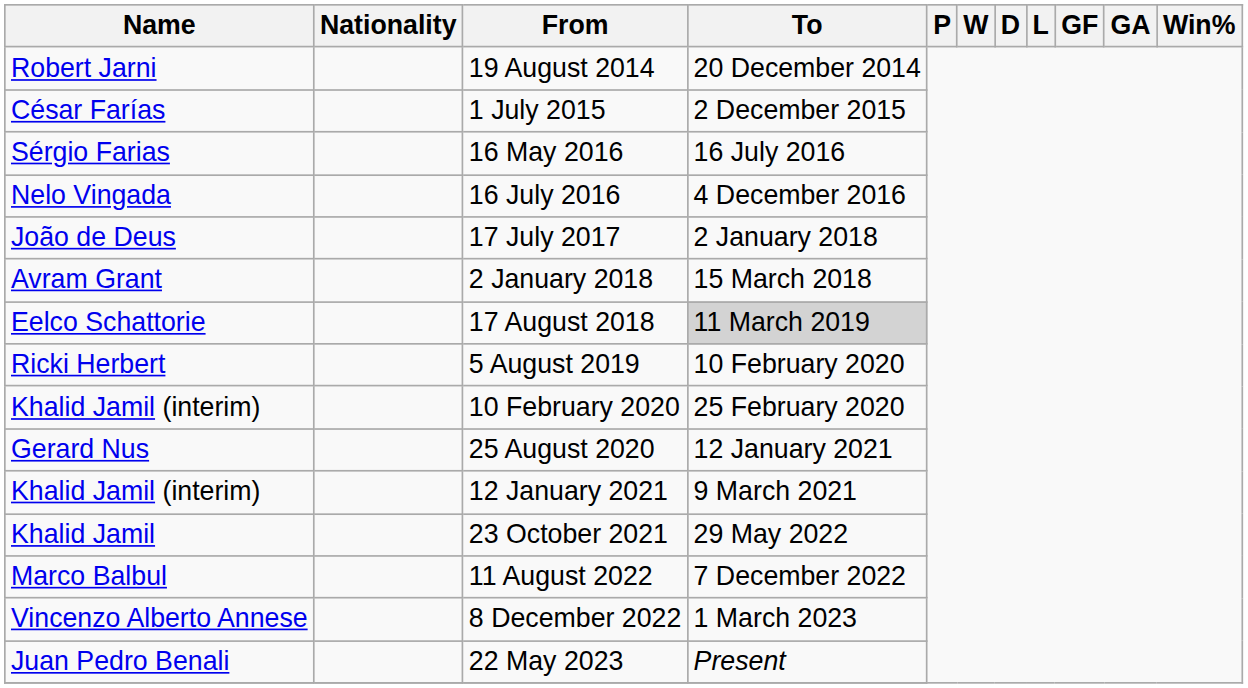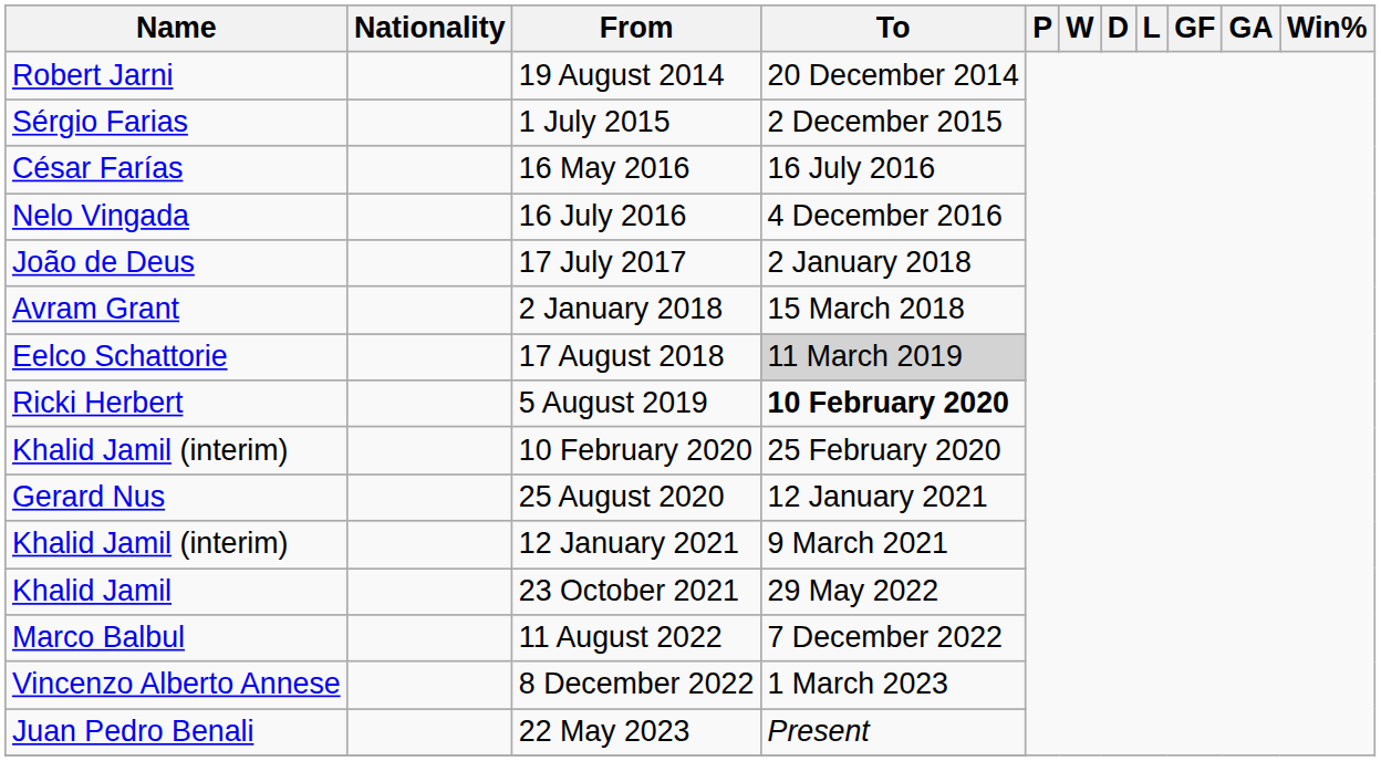 <table class="wikitable plainrowheaders sortable" style="text-align:center">
 <tr>
 <th>Name</th>
 <th>Nationality</th>
 <th>From</th>
 <th class="unsortable">To</th>
 <th>P</th>
 <th>W</th>
 <th>D</th>
 <th>L</th>
 <th>GF</th>
 <th>GA</th>
 <th>Win%</th>
 </tr>
 <tr>
 <td scope=row style=text-align:left><a href='#'>Robert Jarni</a></td>
 <td align=left></td>
 <td align=left>19 August 2014</td>
 <td align=left>20 December 2014<br></td>
 </tr>
 <tr>
-<td scope=row style=text-align:left><a href='#'>César Farías</a></td>
+<td scope=row style=text-align:left><a href='#'>Sérgio Farias</a></td>
 <td align=left></td>
 <td align=left>1 July 2015</td>
 <td align=left>2 December 2015<br></td>
 </tr>
 <tr>
-<td scope=row style=text-align:left><a href='#'>Sérgio Farias</a></td>
+<td scope=row style=text-align:left><a href='#'>César Farías</a></td>
 <td align=left></td>
 <td align=left>16 May 2016</td>
 <td align=left>16 July 2016<br></td>
 </tr>
 <tr>
 <td scope=row style=text-align:left><a href='#'>Nelo Vingada</a></td>
 <td align=left></td>
 <td align=left>16 July 2016</td>
 <td align=left>4 December 2016<br></td>
 </tr>
 <tr>
 <td scope=row style=text-align:left><a href='#'>João de Deus</a></td>
 <td align=left></td>
 <td align=left>17 July 2017</td>
 <td align=left>2 January 2018<br></td>
 </tr>
 <tr>
 <td scope=row style=text-align:left><a href='#'>Avram Grant</a></td>
 <td align=left></td>
 <td align=left>2 January 2018</td>
 <td align=left>15 March 2018<br></td>
 </tr>
 <tr>
 <td scope=row style=text-align:left><a href='#'>Eelco Schattorie</a></td>
 <td align=left></td>
 <td align=left>17 August 2018</td>
 <td align=left style="background: lightgrey;">11 March 2019<br></td>
 </tr>
 <tr>
 <td scope=row style=text-align:left><a href='#'>Ricki Herbert</a></td>
 <td align=left></td>
 <td align=left>5 August 2019</td>
-<td align=left>10 February 2020<br></td>
+<td align=left><strong>10 February 2020<br></strong></td>
 </tr>
 <tr>
 <td scope=row style=text-align:left><a href='#'>Khalid Jamil</a> (interim)</td>
 <td align=left></td>
 <td align=left>10 February 2020</td>
 <td align=left>25 February 2020<br></td>
 </tr>
 <tr>
 <td scope=row style=text-align:left><a href='#'>Gerard Nus</a></td>
 <td align=left></td>
 <td align=left>25 August 2020</td>
 <td align=left>12 January 2021<br></td>
 </tr>
 <tr>
 <td scope=row style=text-align:left><a href='#'>Khalid Jamil</a> (interim)</td>
 <td align=left></td>
 <td align=left>12 January 2021</td>
 <td align=left>9 March 2021<br></td>
 </tr>
 <tr>
 <td scope=row style=text-align:left><a href='#'>Khalid Jamil</a></td>
 <td align=left></td>
 <td align=left>23 October 2021</td>
 <td align=left>29 May 2022<br></td>
 </tr>
 <tr>
 <td scope=row style=text-align:left><a href='#'>Marco Balbul</a></td>
 <td align=left></td>
 <td align=left>11 August 2022</td>
 <td align=left>7 December 2022<br></td>
 </tr>
 <tr>
 <td scope=row style=text-align:left><a href='#'>Vincenzo Alberto Annese</a></td>
 <td align=left></td>
 <td align=left>8 December 2022</td>
 <td align=left>1 March 2023<br></td>
 </tr>
 <tr>
 <td scope=row style=text-align:left><a href='#'>Juan Pedro Benali</a></td>
 <td align=left></td>
 <td align=left>22 May 2023</td>
 <td align=left><em>Present</em><br></td>
 </tr>
 <tr>
 </tr>
 </table>
